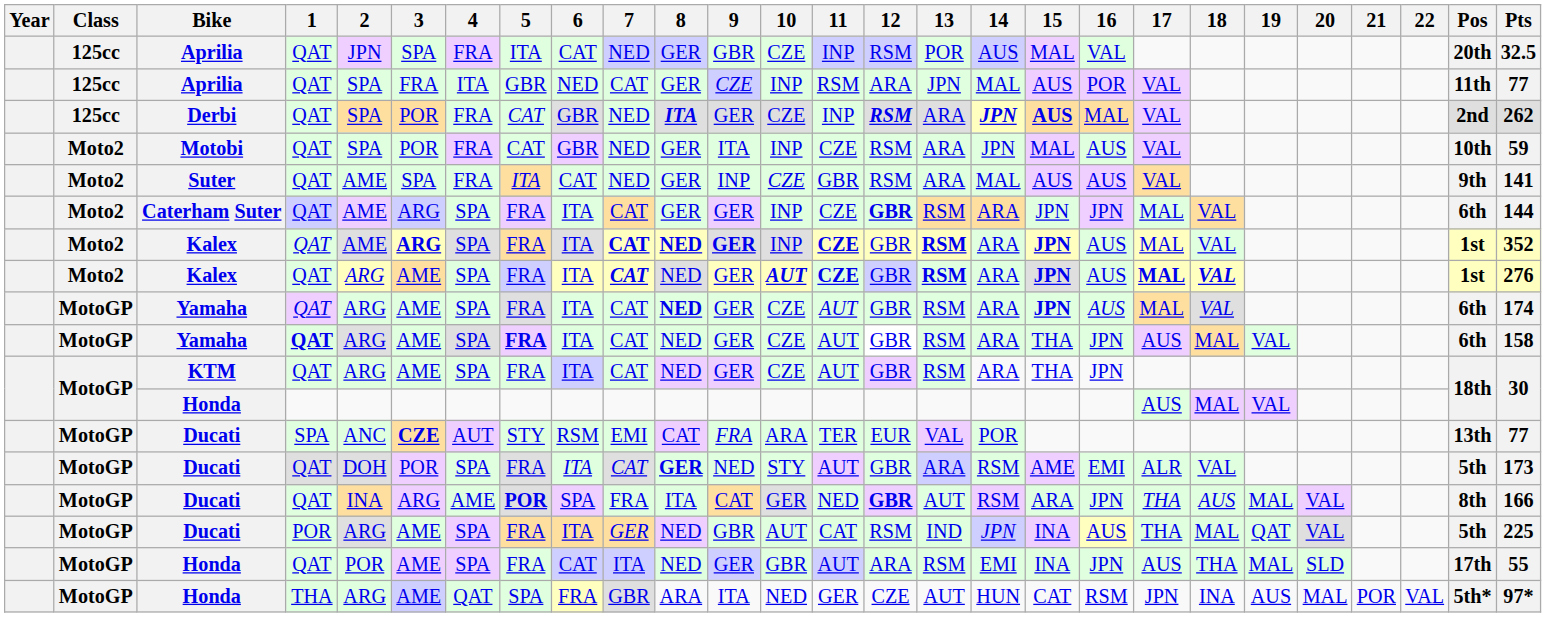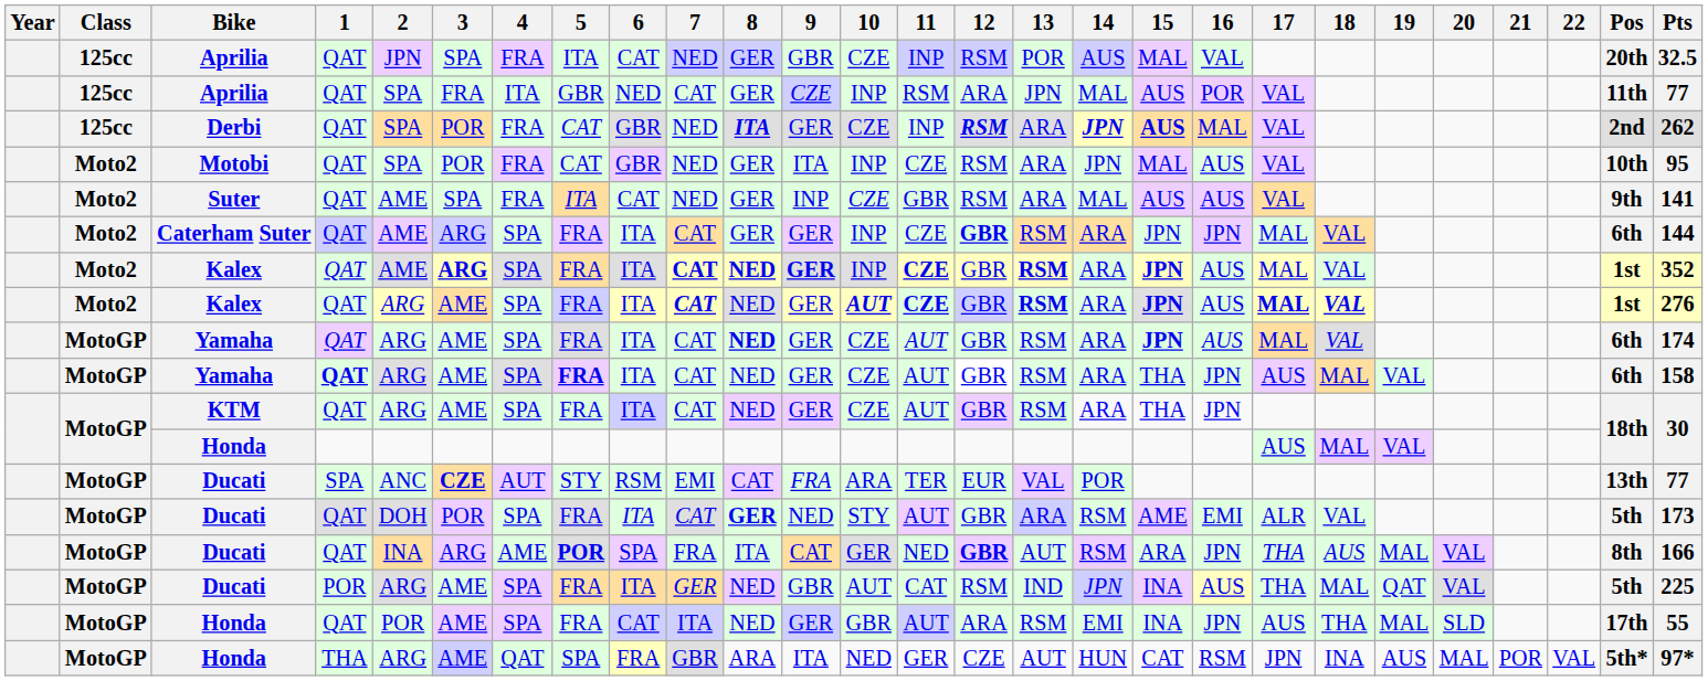 <table class="wikitable" style="text-align:center;">
 <tr>
 <th>Year</th>
 <th>Class</th>
 <th>Bike</th>
 <th>1</th>
 <th>2</th>
 <th>3</th>
 <th>4</th>
 <th>5</th>
 <th>6</th>
 <th>7</th>
 <th>8</th>
 <th>9</th>
 <th>10</th>
 <th>11</th>
 <th>12</th>
 <th>13</th>
 <th>14</th>
 <th>15</th>
 <th>16</th>
 <th>17</th>
 <th>18</th>
 <th>19</th>
 <th>20</th>
 <th>21</th>
 <th>22</th>
 <th>Pos</th>
 <th>Pts</th>
 </tr>
 <tr>
 <th></th>
 <th>125cc</th>
 <th><a href='#'>Aprilia</a></th>
 <td style="background:#dfffdf;"><a href='#'>QAT</a><br></td>
 <td style="background:#efcfff;"><a href='#'>JPN</a><br></td>
 <td style="background:#dfffdf;"><a href='#'>SPA</a><br></td>
 <td style="background:#efcfff;"><a href='#'>FRA</a><br></td>
 <td style="background:#dfffdf;"><a href='#'>ITA</a><br></td>
 <td style="background:#dfffdf;"><a href='#'>CAT</a><br></td>
 <td style="background:#cfcfff;"><a href='#'>NED</a><br></td>
 <td style="background:#cfcfff;"><a href='#'>GER</a><br></td>
 <td style="background:#dfffdf;"><a href='#'>GBR</a><br></td>
 <td style="background:#dfffdf;"><a href='#'>CZE</a><br></td>
 <td style="background:#cfcfff;"><a href='#'>INP</a><br></td>
 <td style="background:#cfcfff;"><a href='#'>RSM</a><br></td>
 <td style="background:#dfffdf;"><a href='#'>POR</a><br></td>
 <td style="background:#cfcfff;"><a href='#'>AUS</a><br></td>
 <td style="background:#efcfff;"><a href='#'>MAL</a><br></td>
 <td style="background:#dfffdf;"><a href='#'>VAL</a><br></td>
 <td></td>
 <td></td>
 <td></td>
 <td></td>
 <td></td>
 <td></td>
 <th>20th</th>
 <th>32.5</th>
 </tr>
 <tr>
 <th></th>
 <th>125cc</th>
 <th><a href='#'>Aprilia</a></th>
 <td style="background:#dfffdf;"><a href='#'>QAT</a><br></td>
 <td style="background:#dfffdf;"><a href='#'>SPA</a><br></td>
 <td style="background:#dfffdf;"><a href='#'>FRA</a><br></td>
 <td style="background:#dfffdf;"><a href='#'>ITA</a><br></td>
 <td style="background:#dfffdf;"><a href='#'>GBR</a><br></td>
 <td style="background:#dfffdf;"><a href='#'>NED</a><br></td>
 <td style="background:#dfffdf;"><a href='#'>CAT</a><br></td>
 <td style="background:#dfffdf;"><a href='#'>GER</a><br></td>
 <td style="background:#cfcfff;"><em><a href='#'>CZE</a></em><br></td>
 <td style="background:#dfffdf;"><a href='#'>INP</a><br></td>
 <td style="background:#dfffdf;"><a href='#'>RSM</a><br></td>
 <td style="background:#dfffdf;"><a href='#'>ARA</a><br></td>
 <td style="background:#dfffdf;"><a href='#'>JPN</a><br></td>
 <td style="background:#dfffdf;"><a href='#'>MAL</a><br></td>
 <td style="background:#efcfff;"><a href='#'>AUS</a><br></td>
 <td style="background:#efcfff;"><a href='#'>POR</a><br></td>
 <td style="background:#efcfff;"><a href='#'>VAL</a><br></td>
 <td></td>
 <td></td>
 <td></td>
 <td></td>
 <td></td>
 <th>11th</th>
 <th>77</th>
 </tr>
 <tr>
 <th></th>
 <th>125cc</th>
 <th><a href='#'>Derbi</a></th>
 <td style="background:#dfffdf;"><a href='#'>QAT</a><br></td>
 <td style="background:#ffdf9f;"><a href='#'>SPA</a><br></td>
 <td style="background:#ffdf9f;"><a href='#'>POR</a><br></td>
 <td style="background:#dfffdf;"><a href='#'>FRA</a><br></td>
 <td style="background:#dfffdf;"><em><a href='#'>CAT</a></em><br></td>
 <td style="background:#dfdfdf;"><a href='#'>GBR</a><br></td>
 <td style="background:#dfffdf;"><a href='#'>NED</a><br></td>
 <td style="background:#dfdfdf;"><strong><em><a href='#'>ITA</a></em></strong><br></td>
 <td style="background:#dfdfdf;"><a href='#'>GER</a><br></td>
 <td style="background:#dfdfdf;"><a href='#'>CZE</a><br></td>
 <td style="background:#dfffdf;"><a href='#'>INP</a><br></td>
 <td style="background:#dfdfdf;"><strong><em><a href='#'>RSM</a></em></strong><br></td>
 <td style="background:#dfdfdf;"><a href='#'>ARA</a><br></td>
 <td style="background:#ffffbf;"><strong><em><a href='#'>JPN</a></em></strong><br></td>
 <td style="background:#ffdf9f;"><strong><a href='#'>AUS</a></strong><br></td>
 <td style="background:#ffdf9f;"><a href='#'>MAL</a><br></td>
 <td style="background:#efcfff;"><a href='#'>VAL</a><br></td>
 <td></td>
 <td></td>
 <td></td>
 <td></td>
 <td></td>
 <th style="background:#dfdfdf;">2nd</th>
 <th style="background:#dfdfdf;">262</th>
 </tr>
 <tr>
 <th></th>
 <th>Moto2</th>
 <th><a href='#'>Motobi</a></th>
 <td style="background:#DFFFDF;"><a href='#'>QAT</a><br></td>
 <td style="background:#DFFFDF;"><a href='#'>SPA</a><br></td>
 <td style="background:#DFFFDF;"><a href='#'>POR</a><br></td>
 <td style="background:#efcfff;"><a href='#'>FRA</a><br></td>
 <td style="background:#DFFFDF;"><a href='#'>CAT</a><br></td>
 <td style="background:#efcfff;"><a href='#'>GBR</a><br></td>
 <td style="background:#DFFFDF;"><a href='#'>NED</a><br></td>
 <td style="background:#DFFFDF;"><a href='#'>GER</a><br></td>
 <td style="background:#DFFFDF;"><a href='#'>ITA</a><br></td>
 <td style="background:#DFFFDF;"><a href='#'>INP</a><br></td>
 <td style="background:#DFFFDF;"><a href='#'>CZE</a><br></td>
 <td style="background:#DFFFDF;"><a href='#'>RSM</a><br></td>
 <td style="background:#DFFFDF;"><a href='#'>ARA</a><br></td>
 <td style="background:#DFFFDF;"><a href='#'>JPN</a><br></td>
 <td style="background:#efcfff;"><a href='#'>MAL</a><br></td>
 <td style="background:#DFFFDF;"><a href='#'>AUS</a><br></td>
 <td style="background:#efcfff;"><a href='#'>VAL</a><br></td>
 <td></td>
 <td></td>
 <td></td>
 <td></td>
 <td></td>
 <th>10th</th>
-<th>59</th>
+<th>95</th>
 </tr>
 <tr>
 <th></th>
 <th>Moto2</th>
 <th><a href='#'>Suter</a></th>
 <td style="background:#dfffdf;"><a href='#'>QAT</a><br></td>
 <td style="background:#dfffdf;"><a href='#'>AME</a><br></td>
 <td style="background:#dfffdf;"><a href='#'>SPA</a><br></td>
 <td style="background:#dfffdf;"><a href='#'>FRA</a><br></td>
 <td style="background:#ffdf9f;"><em><a href='#'>ITA</a></em><br></td>
 <td style="background:#dfffdf;"><a href='#'>CAT</a><br></td>
 <td style="background:#dfffdf;"><a href='#'>NED</a><br></td>
 <td style="background:#dfffdf;"><a href='#'>GER</a><br></td>
 <td style="background:#dfffdf;"><a href='#'>INP</a><br></td>
 <td style="background:#dfffdf;"><em><a href='#'>CZE</a></em><br></td>
 <td style="background:#dfffdf;"><a href='#'>GBR</a><br></td>
 <td style="background:#dfffdf;"><a href='#'>RSM</a><br></td>
 <td style="background:#dfffdf;"><a href='#'>ARA</a><br></td>
 <td style="background:#dfffdf;"><a href='#'>MAL</a><br></td>
 <td style="background:#efcfff;"><a href='#'>AUS</a><br></td>
 <td style="background:#efcfff;"><a href='#'>AUS</a><br></td>
 <td style="background:#ffdf9f;"><a href='#'>VAL</a><br></td>
 <td></td>
 <td></td>
 <td></td>
 <td></td>
 <td></td>
 <th>9th</th>
 <th>141</th>
 </tr>
 <tr>
 <th></th>
 <th>Moto2</th>
 <th><a href='#'>Caterham</a> <a href='#'>Suter</a></th>
 <td style="background:#cfcfff;"><a href='#'>QAT</a><br></td>
 <td style="background:#efcfff;"><a href='#'>AME</a><br></td>
 <td style="background:#cfcfff;"><a href='#'>ARG</a><br></td>
 <td style="background:#dfffdf;"><a href='#'>SPA</a><br></td>
 <td style="background:#efcfff;"><a href='#'>FRA</a><br></td>
 <td style="background:#dfffdf;"><a href='#'>ITA</a><br></td>
 <td style="background:#ffdf9f;"><a href='#'>CAT</a><br></td>
 <td style="background:#DFFFDF;"><a href='#'>GER</a><br></td>
 <td style="background:#efcfff;"><a href='#'>GER</a><br></td>
 <td style="background:#dfffdf;"><a href='#'>INP</a><br></td>
 <td style="background:#dfffdf;"><a href='#'>CZE</a><br></td>
 <td style="background:#dfffdf;"><strong><a href='#'>GBR</a></strong><br></td>
 <td style="background:#ffdf9f;"><a href='#'>RSM</a><br></td>
 <td style="background:#ffdf9f;"><a href='#'>ARA</a><br></td>
 <td style="background:#dfffdf;"><a href='#'>JPN</a><br></td>
 <td style="background:#efcfff;"><a href='#'>JPN</a><br></td>
 <td style="background:#dfffdf;"><a href='#'>MAL</a><br></td>
 <td style="background:#ffdf9f;"><a href='#'>VAL</a><br></td>
 <td></td>
 <td></td>
 <td></td>
 <td></td>
 <th>6th</th>
 <th>144</th>
 </tr>
 <tr>
 <th></th>
 <th>Moto2</th>
 <th><a href='#'>Kalex</a></th>
 <td style="background:#dfffdf;"><em><a href='#'>QAT</a></em><br></td>
 <td style="background:#dfdfdf;"><a href='#'>AME</a><br></td>
 <td style="background:#ffffbf;"><strong><a href='#'>ARG</a></strong><br></td>
 <td style="background:#dfdfdf;"><a href='#'>SPA</a><br></td>
 <td style="background:#ffdf9f;"><a href='#'>FRA</a><br></td>
 <td style="background:#dfdfdf;"><a href='#'>ITA</a><br></td>
 <td style="background:#ffffbf;"><strong><a href='#'>CAT</a></strong><br></td>
 <td style="background:#ffffbf;"><strong><a href='#'>NED</a></strong><br></td>
 <td style="background:#dfdfdf;"><strong><a href='#'>GER</a></strong><br></td>
 <td style="background:#dfdfdf;"><a href='#'>INP</a><br></td>
 <td style="background:#ffffbf;"><strong><a href='#'>CZE</a></strong><br></td>
 <td style="background:#ffffbf;"><a href='#'>GBR</a><br></td>
 <td style="background:#ffffbf;"><strong><a href='#'>RSM</a></strong><br></td>
 <td style="background:#dfffdf;"><a href='#'>ARA</a><br></td>
 <td style="background:#ffffbf;"><strong><a href='#'>JPN</a></strong><br></td>
 <td style="background:#dfffdf;"><a href='#'>AUS</a><br></td>
 <td style="background:#ffffbf;"><a href='#'>MAL</a><br></td>
 <td style="background:#dfffdf;"><a href='#'>VAL</a><br></td>
 <td></td>
 <td></td>
 <td></td>
 <td></td>
 <th style="background:#ffffbf;">1st</th>
 <th style="background:#ffffbf;">352</th>
 </tr>
 <tr>
 <th></th>
 <th>Moto2</th>
 <th><a href='#'>Kalex</a></th>
 <td style="background:#dfffdf;"><a href='#'>QAT</a><br></td>
 <td style="background:#ffffbf;"><em><a href='#'>ARG</a></em><br></td>
 <td style="background:#ffdf9f;"><a href='#'>AME</a><br></td>
 <td style="background:#dfffdf;"><a href='#'>SPA</a><br></td>
 <td style="background:#cfcfff;"><a href='#'>FRA</a><br></td>
 <td style="background:#ffffbf;"><a href='#'>ITA</a><br></td>
 <td style="background:#ffffbf;"><strong><em><a href='#'>CAT</a></em></strong><br></td>
 <td style="background:#dfdfdf;"><a href='#'>NED</a><br></td>
 <td style="background:#ffffbf;"><a href='#'>GER</a><br></td>
 <td style="background:#ffffbf;"><strong><em><a href='#'>AUT</a></em></strong><br></td>
 <td style="background:#dfffdf;"><strong><a href='#'>CZE</a></strong><br></td>
 <td style="background:#cfcfff;"><a href='#'>GBR</a><br></td>
 <td style="background:#dfffdf;"><strong><a href='#'>RSM</a></strong><br></td>
 <td style="background:#dfffdf;"><a href='#'>ARA</a><br></td>
 <td style="background:#dfdfdf;"><strong><a href='#'>JPN</a></strong><br></td>
 <td style="background:#dfffdf;"><a href='#'>AUS</a><br></td>
 <td style="background:#ffffbf;"><strong><a href='#'>MAL</a></strong><br></td>
 <td style="background:#ffffbf;"><strong><em><a href='#'>VAL</a></em></strong><br></td>
 <td></td>
 <td></td>
 <td></td>
 <td></td>
 <th style="background:#ffffbf;">1st</th>
 <th style="background:#ffffbf;">276</th>
 </tr>
 <tr>
 <th></th>
 <th>MotoGP</th>
 <th><a href='#'>Yamaha</a></th>
 <td style="background:#efcfff;"><em><a href='#'>QAT</a></em><br></td>
 <td style="background:#dfffdf;"><a href='#'>ARG</a><br></td>
 <td style="background:#dfffdf;"><a href='#'>AME</a><br></td>
 <td style="background:#dfffdf;"><a href='#'>SPA</a><br></td>
 <td style="background:#dfdfdf;"><a href='#'>FRA</a><br></td>
 <td style="background:#dfffdf;"><a href='#'>ITA</a><br></td>
 <td style="background:#dfffdf;"><a href='#'>CAT</a><br></td>
 <td style="background:#dfffdf;"><strong><a href='#'>NED</a></strong><br></td>
 <td style="background:#dfffdf;"><a href='#'>GER</a><br></td>
 <td style="background:#dfffdf;"><a href='#'>CZE</a><br></td>
 <td style="background:#dfffdf;"><em><a href='#'>AUT</a></em><br></td>
 <td style="background:#dfffdf;"><a href='#'>GBR</a><br></td>
 <td style="background:#dfffdf;"><a href='#'>RSM</a><br></td>
 <td style="background:#dfffdf;"><a href='#'>ARA</a><br></td>
 <td style="background:#dfffdf;"><strong><a href='#'>JPN</a></strong><br></td>
 <td style="background:#dfffdf;"><em><a href='#'>AUS</a></em><br></td>
 <td style="background:#ffdf9f;"><a href='#'>MAL</a><br></td>
 <td style="background:#dfdfdf;"><em><a href='#'>VAL</a></em><br></td>
 <td></td>
 <td></td>
 <td></td>
 <td></td>
 <th>6th</th>
 <th>174</th>
 </tr>
 <tr>
 <th></th>
 <th>MotoGP</th>
 <th><a href='#'>Yamaha</a></th>
 <td style="background:#dfffdf;"><strong><a href='#'>QAT</a></strong><br></td>
 <td style="background:#dfdfdf;"><a href='#'>ARG</a><br></td>
 <td style="background:#dfffdf;"><a href='#'>AME</a><br></td>
 <td style="background:#dfdfdf;"><a href='#'>SPA</a><br></td>
 <td style="background:#efcfff;"><strong><a href='#'>FRA</a></strong><br></td>
 <td style="background:#dfffdf;"><a href='#'>ITA</a><br></td>
 <td style="background:#dfffdf;"><a href='#'>CAT</a><br></td>
 <td style="background:#dfffdf;"><a href='#'>NED</a><br></td>
 <td style="background:#dfffdf;"><a href='#'>GER</a><br></td>
 <td style="background:#dfffdf;"><a href='#'>CZE</a><br></td>
 <td style="background:#dfffdf;"><a href='#'>AUT</a><br></td>
 <td style="background:#ffffff;"><a href='#'>GBR</a><br></td>
 <td style="background:#dfffdf;"><a href='#'>RSM</a><br></td>
 <td style="background:#dfffdf;"><a href='#'>ARA</a><br></td>
 <td style="background:#dfffdf;"><a href='#'>THA</a><br></td>
 <td style="background:#dfffdf;"><a href='#'>JPN</a><br></td>
 <td style="background:#efcfff;"><a href='#'>AUS</a><br></td>
 <td style="background:#ffdf9f;"><a href='#'>MAL</a><br></td>
 <td style="background:#dfffdf;"><a href='#'>VAL</a><br></td>
 <td></td>
 <td></td>
 <td></td>
 <th>6th</th>
 <th>158</th>
 </tr>
 <tr>
 <th rowspan="2"></th>
 <th rowspan="2">MotoGP</th>
 <th><a href='#'>KTM</a></th>
 <td style="background:#dfffdf;"><a href='#'>QAT</a><br></td>
 <td style="background:#dfffdf;"><a href='#'>ARG</a><br></td>
 <td style="background:#dfffdf;"><a href='#'>AME</a><br></td>
 <td style="background:#dfffdf;"><a href='#'>SPA</a><br></td>
 <td style="background:#dfffdf;"><a href='#'>FRA</a><br></td>
 <td style="background:#cfcfff;"><a href='#'>ITA</a><br></td>
 <td style="background:#dfffdf;"><a href='#'>CAT</a><br></td>
 <td style="background:#efcfff;"><a href='#'>NED</a><br></td>
 <td style="background:#efcfff;"><a href='#'>GER</a><br></td>
 <td style="background:#dfffdf;"><a href='#'>CZE</a><br></td>
 <td style="background:#dfffdf;"><a href='#'>AUT</a><br></td>
 <td style="background:#efcfff;"><a href='#'>GBR</a><br></td>
 <td style="background:#dfffdf;"><a href='#'>RSM</a><br></td>
 <td><a href='#'>ARA</a></td>
 <td><a href='#'>THA</a></td>
 <td><a href='#'>JPN</a></td>
 <td></td>
 <td></td>
 <td></td>
 <td></td>
 <td></td>
 <td></td>
 <th rowspan="2">18th</th>
 <th rowspan="2">30</th>
 </tr>
 <tr>
 <th><a href='#'>Honda</a></th>
 <td></td>
 <td></td>
 <td></td>
 <td></td>
 <td></td>
 <td></td>
 <td></td>
 <td></td>
 <td></td>
 <td></td>
 <td></td>
 <td></td>
 <td></td>
 <td></td>
 <td></td>
 <td></td>
 <td style="background:#DFFFDF;"><a href='#'>AUS</a><br></td>
 <td style="background:#EFCFFF;"><a href='#'>MAL</a><br></td>
 <td style="background:#EFCFFF;"><a href='#'>VAL</a><br></td>
 <td></td>
 <td></td>
 <td></td>
 </tr>
 <tr>
 <th></th>
 <th>MotoGP</th>
 <th><a href='#'>Ducati</a></th>
 <td style="background:#dfffdf;"><a href='#'>SPA</a><br></td>
 <td style="background:#dfffdf;"><a href='#'>ANC</a><br></td>
 <td style="background:#ffdf9f;"><strong><a href='#'>CZE</a></strong><br></td>
 <td style="background:#efcfff;"><a href='#'>AUT</a><br></td>
 <td style="background:#dfffdf;"><a href='#'>STY</a><br></td>
 <td style="background:#dfffdf;"><a href='#'>RSM</a><br></td>
 <td style="background:#dfffdf;"><a href='#'>EMI</a><br></td>
 <td style="background:#efcfff;"><a href='#'>CAT</a><br></td>
 <td style="background:#dfffdf;"><em><a href='#'>FRA</a></em><br></td>
 <td style="background:#dfffdf;"><a href='#'>ARA</a><br></td>
 <td style="background:#dfffdf;"><a href='#'>TER</a><br></td>
 <td style="background:#dfffdf;"><a href='#'>EUR</a><br></td>
 <td style="background:#efcfff;"><a href='#'>VAL</a><br></td>
 <td style="background:#dfffdf;"><a href='#'>POR</a><br></td>
 <td></td>
 <td></td>
 <td></td>
 <td></td>
 <td></td>
 <td></td>
 <td></td>
 <td></td>
 <th>13th</th>
 <th>77</th>
 </tr>
 <tr>
 <th></th>
 <th>MotoGP</th>
 <th><a href='#'>Ducati</a></th>
 <td style="background:#dfdfdf;"><a href='#'>QAT</a><br></td>
 <td style="background:#dfdfdf;"><a href='#'>DOH</a><br></td>
 <td style="background:#efcfff;"><a href='#'>POR</a><br></td>
 <td style="background:#dfffdf;"><a href='#'>SPA</a><br></td>
 <td style="background:#dfdfdf;"><a href='#'>FRA</a><br></td>
 <td style="background:#dfffdf;"><em><a href='#'>ITA</a></em><br></td>
 <td style="background:#dfdfdf;"><em><a href='#'>CAT</a></em><br></td>
 <td style="background:#dfffdf;"><strong><a href='#'>GER</a></strong><br></td>
 <td style="background:#dfffdf;"><a href='#'>NED</a><br></td>
 <td style="background:#dfffdf;"><a href='#'>STY</a><br></td>
 <td style="background:#efcfff;"><a href='#'>AUT</a><br></td>
 <td style="background:#dfffdf;"><a href='#'>GBR</a><br></td>
 <td style="background:#cfcfff;"><a href='#'>ARA</a><br></td>
 <td style="background:#dfffdf;"><a href='#'>RSM</a><br></td>
 <td style="background:#efcfff;"><a href='#'>AME</a><br></td>
 <td style="background:#dfffdf;"><a href='#'>EMI</a><br></td>
 <td style="background:#dfffdf;"><a href='#'>ALR</a><br></td>
 <td style="background:#dfffdf;"><a href='#'>VAL</a><br></td>
 <td></td>
 <td></td>
 <td></td>
 <td></td>
 <th>5th</th>
 <th>173</th>
 </tr>
 <tr>
 <th></th>
 <th>MotoGP</th>
 <th><a href='#'>Ducati</a></th>
 <td style="background:#dfffdf;"><a href='#'>QAT</a><br></td>
 <td style="background:#ffdf9f;"><a href='#'>INA</a><br></td>
 <td style="background:#efcfff;"><a href='#'>ARG</a><br></td>
 <td style="background:#dfffdf;"><a href='#'>AME</a><br></td>
 <td style="background:#dfdfdf;"><strong><a href='#'>POR</a></strong><br></td>
 <td style="background:#efcfff;"><a href='#'>SPA</a><br></td>
 <td style="background:#dfffdf;"><a href='#'>FRA</a><br></td>
 <td style="background:#dfffdf;"><a href='#'>ITA</a><br></td>
 <td style="background:#ffdf9f;"><a href='#'>CAT</a><br></td>
 <td style="background:#dfdfdf;"><a href='#'>GER</a><br></td>
 <td style="background:#dfffdf;"><a href='#'>NED</a><br></td>
 <td style="background:#efcfff;"><strong><a href='#'>GBR</a></strong><br></td>
 <td style="background:#dfffdf;"><a href='#'>AUT</a><br></td>
 <td style="background:#efcfff;"><a href='#'>RSM</a><br></td>
 <td style="background:#dfffdf;"><a href='#'>ARA</a><br></td>
 <td style="background:#dfffdf;"><a href='#'>JPN</a><br></td>
 <td style="background:#dfffdf;"><em><a href='#'>THA</a></em><br></td>
 <td style="background:#dfffdf;"><em><a href='#'>AUS</a></em><br></td>
 <td style="background:#dfffdf;"><a href='#'>MAL</a><br></td>
 <td style="background:#efcfff;"><a href='#'>VAL</a><br></td>
 <td></td>
 <td></td>
 <th>8th</th>
 <th>166</th>
 </tr>
 <tr>
 <th></th>
 <th>MotoGP</th>
 <th><a href='#'>Ducati</a></th>
 <td style="background:#dfffdf;"><a href='#'>POR</a><br></td>
 <td style="background:#dfdfdf;"><a href='#'>ARG</a><br></td>
 <td style="background:#dfffdf;"><a href='#'>AME</a><br></td>
 <td style="background:#efcfff;"><a href='#'>SPA</a><br></td>
 <td style="background:#ffdf9f;"><a href='#'>FRA</a><br></td>
 <td style="background:#ffdf9f;"><a href='#'>ITA</a><br></td>
 <td style="background:#ffdf9f;"><em><a href='#'>GER</a></em><br></td>
 <td style="background:#efcfff;"><a href='#'>NED</a><br></td>
 <td style="background:#dfffdf;"><a href='#'>GBR</a><br></td>
 <td style="background:#dfffdf;"><a href='#'>AUT</a><br></td>
 <td style="background:#dfffdf;"><a href='#'>CAT</a><br></td>
 <td style="background:#dfffdf;"><a href='#'>RSM</a><br></td>
 <td style="background:#dfffdf;"><a href='#'>IND</a><br></td>
 <td style="background:#cfcfff;"><em><a href='#'>JPN</a></em><br></td>
 <td style="background:#efcfff;"><a href='#'>INA</a><br></td>
 <td style="background:#ffffbf;"><a href='#'>AUS</a><br></td>
 <td style="background:#dfffdf;"><a href='#'>THA</a><br></td>
 <td style="background:#dfffdf;"><a href='#'>MAL</a><br></td>
 <td style="background:#dfffdf;"><a href='#'>QAT</a><br></td>
 <td style="background:#dfdfdf;"><a href='#'>VAL</a><br></td>
 <td></td>
 <td></td>
 <th>5th</th>
 <th>225</th>
 </tr>
 <tr>
 <th></th>
 <th>MotoGP</th>
 <th><a href='#'>Honda</a></th>
 <td style="background:#dfffdf;"><a href='#'>QAT</a><br></td>
 <td style="background:#dfffdf;"><a href='#'>POR</a><br></td>
 <td style="background:#efcfff;"><a href='#'>AME</a><br></td>
 <td style="background:#efcfff;"><a href='#'>SPA</a><br></td>
 <td style="background:#dfffdf;"><a href='#'>FRA</a><br></td>
 <td style="background:#cfcfff;"><a href='#'>CAT</a><br></td>
 <td style="background:#cfcfff;"><a href='#'>ITA</a><br></td>
 <td style="background:#dfffdf;"><a href='#'>NED</a><br></td>
 <td style="background:#cfcfff;"><a href='#'>GER</a><br></td>
 <td style="background:#dfffdf;"><a href='#'>GBR</a><br></td>
 <td style="background:#cfcfff;"><a href='#'>AUT</a><br></td>
 <td style="background:#dfffdf;"><a href='#'>ARA</a><br></td>
 <td style="background:#dfffdf;"><a href='#'>RSM</a><br></td>
 <td style="background:#dfffdf;"><a href='#'>EMI</a><br></td>
 <td style="background:#DFFFDF;"><a href='#'>INA</a><br></td>
 <td style="background:#DFFFDF;"><a href='#'>JPN</a><br></td>
 <td style="background:#DFFFDF;"><a href='#'>AUS</a><br></td>
 <td style="background:#DFFFDF;"><a href='#'>THA</a><br></td>
 <td style="background:#DFFFDF;"><a href='#'>MAL</a><br></td>
 <td style="background:#DFFFDF;"><a href='#'>SLD</a><br></td>
 <td></td>
 <td></td>
 <th>17th</th>
 <th>55</th>
 </tr>
 <tr>
 <th></th>
 <th>MotoGP</th>
 <th><a href='#'>Honda</a></th>
 <td style="background:#DFFFDF;"><a href='#'>THA</a><br></td>
 <td style="background:#DFFFDF;"><a href='#'>ARG</a><br></td>
 <td style="background:#CFCFFF;"><a href='#'>AME</a><br></td>
 <td style="background:#DFFFDF;"><a href='#'>QAT</a><br></td>
 <td style="background:#DFFFDF;"><a href='#'>SPA</a><br></td>
 <td style="background:#FFFFBF;"><a href='#'>FRA</a><br></td>
 <td style="background:#DFDFDF;"><a href='#'>GBR</a><br></td>
 <td style="background:#;"><a href='#'>ARA</a><br></td>
 <td style="background:#;"><a href='#'>ITA</a><br></td>
 <td style="background:#;"><a href='#'>NED</a><br></td>
 <td style="background:#;"><a href='#'>GER</a><br></td>
 <td style="background:#;"><a href='#'>CZE</a><br></td>
 <td style="background:#;"><a href='#'>AUT</a><br></td>
 <td style="background:#;"><a href='#'>HUN</a><br></td>
 <td style="background:#;"><a href='#'>CAT</a><br></td>
 <td style="background:#;"><a href='#'>RSM</a><br></td>
 <td style="background:#;"><a href='#'>JPN</a><br></td>
 <td style="background:#;"><a href='#'>INA</a><br></td>
 <td style="background:#;"><a href='#'>AUS</a><br></td>
 <td style="background:#;"><a href='#'>MAL</a><br></td>
 <td style="background:#;"><a href='#'>POR</a><br></td>
 <td style="background:#;"><a href='#'>VAL</a><br></td>
 <th>5th*</th>
 <th>97*</th>
 </tr>
 </table>
